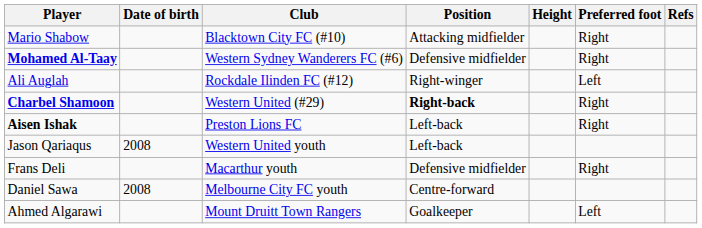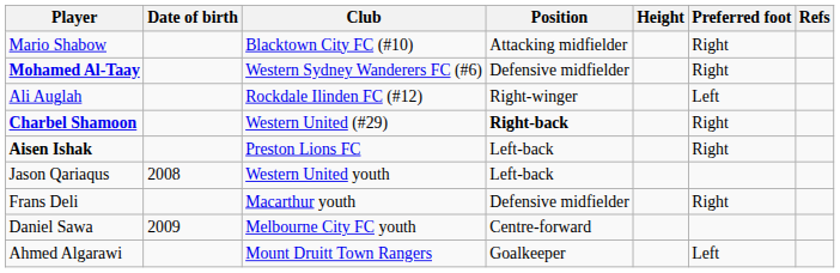 <table class="wikitable sortable">
 <tr>
 <th>Player</th>
 <th>Date of birth</th>
 <th>Club</th>
 <th>Position</th>
 <th>Height</th>
 <th>Preferred foot</th>
 <th>Refs</th>
 </tr>
 <tr>
 <td><a href='#'>Mario Shabow</a></td>
 <td></td>
 <td><a href='#'>Blacktown City FC</a> (#10)</td>
 <td>Attacking midfielder</td>
 <td></td>
 <td>Right</td>
 <td></td>
 </tr>
 <tr>
 <td><strong><a href='#'>Mohamed Al-Taay</a></strong></td>
 <td></td>
 <td><a href='#'>Western Sydney Wanderers FC</a> (#6)</td>
 <td>Defensive midfielder</td>
 <td></td>
 <td>Right</td>
 <td></td>
 </tr>
 <tr>
 <td><a href='#'>Ali Auglah</a></td>
 <td></td>
 <td><a href='#'>Rockdale Ilinden FC</a> (#12)</td>
 <td>Right-winger</td>
 <td></td>
 <td>Left</td>
 <td></td>
 </tr>
 <tr>
 <td><strong><a href='#'>Charbel Shamoon</a></strong></td>
 <td></td>
 <td><a href='#'>Western United</a> (#29)</td>
 <td><strong>Right-back</strong></td>
 <td></td>
 <td>Right</td>
 <td></td>
 </tr>
 <tr>
 <td><strong>Aisen Ishak</strong></td>
 <td></td>
 <td><a href='#'>Preston Lions FC</a></td>
 <td>Left-back</td>
 <td></td>
 <td>Right</td>
 <td></td>
 </tr>
 <tr>
 <td>Jason Qariaqus</td>
 <td>2008</td>
 <td><a href='#'>Western United</a> youth</td>
 <td>Left-back</td>
 <td></td>
 <td></td>
 <td></td>
 </tr>
 <tr>
 <td>Frans Deli</td>
 <td></td>
 <td><a href='#'>Macarthur</a> youth</td>
 <td>Defensive midfielder</td>
 <td></td>
 <td>Right</td>
 <td></td>
 </tr>
 <tr>
 <td>Daniel Sawa</td>
-<td>2008</td>
+<td>2009</td>
 <td><a href='#'>Melbourne City FC</a> youth</td>
 <td>Centre-forward</td>
 <td></td>
 <td></td>
 <td></td>
 </tr>
 <tr>
 <td>Ahmed Algarawi</td>
 <td></td>
 <td><a href='#'>Mount Druitt Town Rangers</a></td>
 <td>Goalkeeper</td>
 <td></td>
 <td>Left</td>
 <td></td>
 </tr>
 </table>
